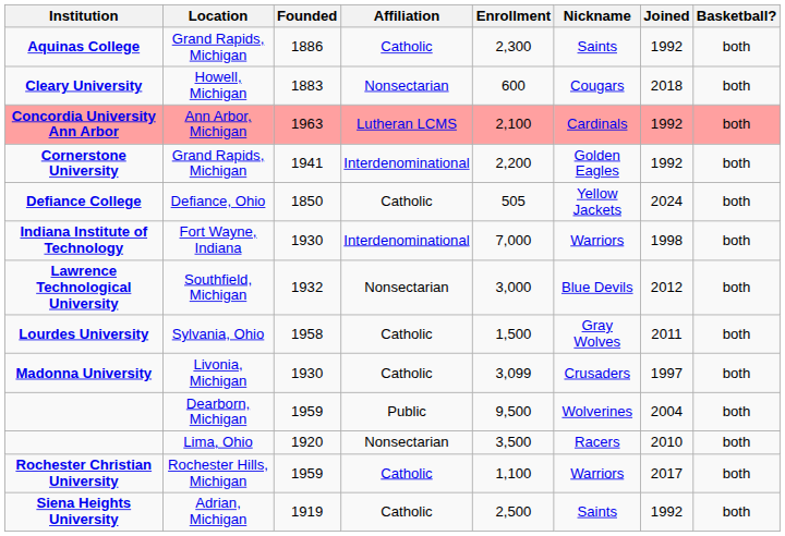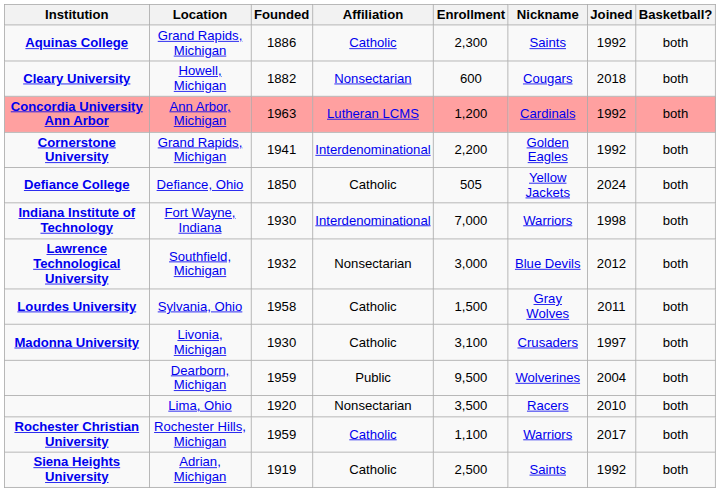 <table class="wikitable sortable" style="text-align:center">
 <tr>
 <th>Institution</th>
 <th>Location</th>
 <th>Founded</th>
 <th>Affiliation</th>
 <th>Enrollment</th>
 <th>Nickname</th>
 <th>Joined</th>
 <th>Basketball?</th>
 </tr>
 <tr>
 <td><strong><a href='#'>Aquinas College</a></strong></td>
 <td><a href='#'>Grand Rapids, Michigan</a></td>
 <td>1886</td>
 <td><a href='#'>Catholic</a><br></td>
 <td>2,300</td>
 <td><a href='#'>Saints</a></td>
 <td>1992</td>
 <td>both</td>
 </tr>
 <tr>
 <td><strong><a href='#'>Cleary University</a></strong></td>
 <td><a href='#'>Howell, Michigan</a></td>
-<td>1883</td>
+<td>1882</td>
 <td><a href='#'>Nonsectarian</a></td>
 <td>600</td>
 <td><a href='#'>Cougars</a></td>
 <td>2018</td>
 <td>both</td>
 </tr>
 <tr bgcolor=#ffa0a0>
 <td><strong><a href='#'>Concordia University Ann Arbor</a></strong></td>
 <td><a href='#'>Ann Arbor, Michigan</a></td>
 <td>1963</td>
 <td><a href='#'>Lutheran LCMS</a></td>
-<td>2,100</td>
+<td>1,200</td>
 <td><a href='#'>Cardinals</a></td>
 <td>1992</td>
 <td>both</td>
 </tr>
 <tr>
 <td><strong><a href='#'>Cornerstone University</a></strong></td>
 <td><a href='#'>Grand Rapids, Michigan</a></td>
 <td>1941</td>
 <td><a href='#'>Interdenominational</a></td>
 <td>2,200</td>
 <td><a href='#'>Golden Eagles</a></td>
 <td>1992</td>
 <td>both</td>
 </tr>
 <tr>
 <td><strong><a href='#'>Defiance College</a></strong></td>
 <td><a href='#'>Defiance, Ohio</a></td>
 <td>1850</td>
 <td>Catholic<br></td>
 <td>505</td>
 <td><a href='#'>Yellow Jackets</a></td>
 <td>2024</td>
 <td>both</td>
 </tr>
 <tr>
 <td><strong><a href='#'>Indiana Institute of Technology</a></strong></td>
 <td><a href='#'>Fort Wayne, Indiana</a></td>
 <td>1930</td>
 <td><a href='#'>Interdenominational</a></td>
 <td>7,000</td>
 <td><a href='#'>Warriors</a></td>
 <td>1998</td>
 <td>both</td>
 </tr>
 <tr>
 <td><strong><a href='#'>Lawrence Technological University</a></strong></td>
 <td><a href='#'>Southfield, Michigan</a></td>
 <td>1932</td>
 <td>Nonsectarian</td>
 <td>3,000</td>
 <td><a href='#'>Blue Devils</a></td>
 <td>2012</td>
 <td>both</td>
 </tr>
 <tr>
 <td><strong><a href='#'>Lourdes University</a></strong></td>
 <td><a href='#'>Sylvania, Ohio</a></td>
 <td>1958</td>
 <td>Catholic<br></td>
 <td>1,500</td>
 <td><a href='#'>Gray Wolves</a></td>
 <td>2011</td>
 <td>both</td>
 </tr>
 <tr>
 <td><strong><a href='#'>Madonna University</a></strong></td>
 <td><a href='#'>Livonia, Michigan</a></td>
 <td>1930</td>
 <td>Catholic<br></td>
-<td>3,099</td>
+<td>3,100</td>
 <td><a href='#'>Crusaders</a></td>
 <td>1997</td>
 <td>both</td>
 </tr>
 <tr>
 <td></td>
 <td><a href='#'>Dearborn, Michigan</a></td>
 <td>1959</td>
 <td>Public</td>
 <td>9,500</td>
 <td><a href='#'>Wolverines</a></td>
 <td>2004</td>
 <td>both</td>
 </tr>
 <tr>
 <td></td>
 <td><a href='#'>Lima, Ohio</a></td>
 <td>1920</td>
 <td>Nonsectarian</td>
 <td>3,500</td>
 <td><a href='#'>Racers</a></td>
 <td>2010</td>
 <td>both</td>
 </tr>
 <tr>
 <td><strong><a href='#'>Rochester Christian University</a></strong></td>
 <td><a href='#'>Rochester Hills, Michigan</a></td>
 <td>1959</td>
 <td><a href='#'>Catholic</a><br></td>
 <td>1,100</td>
 <td><a href='#'>Warriors</a></td>
 <td>2017</td>
 <td>both</td>
 </tr>
 <tr>
 <td><strong><a href='#'>Siena Heights University</a></strong></td>
 <td><a href='#'>Adrian, Michigan</a></td>
 <td>1919</td>
 <td>Catholic<br></td>
 <td>2,500</td>
 <td><a href='#'>Saints</a></td>
 <td>1992</td>
 <td>both</td>
 </tr>
 </table>
